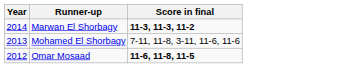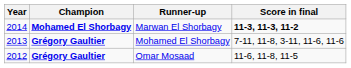 <table class="wikitable" style="font-size: 95%;">
 <tr>
 <th>Year</th>
+<th>Champion</th>
 <th>Runner-up</th>
 <th>Score in final</th>
 </tr>
 <tr>
 <td><a href='#'>2014</a></td>
+<td> <strong><a href='#'>Mohamed El Shorbagy</a></strong></td>
 <td> <a href='#'>Marwan El Shorbagy</a></td>
 <td><strong>11-3, 11-3, 11-2</strong></td>
 </tr>
 <tr>
 <td><a href='#'>2013</a></td>
+<td> <strong><a href='#'>Grégory Gaultier</a></strong></td>
 <td> <a href='#'>Mohamed El Shorbagy</a></td>
 <td>7-11, 11-8, 3-11, 11-6, 11-6</td>
 </tr>
 <tr>
 <td><a href='#'>2012</a></td>
+<td> <strong><a href='#'>Grégory Gaultier</a></strong></td>
 <td> <a href='#'>Omar Mosaad</a></td>
-<td><strong>11-6, 11-8, 11-5</strong></td>
+<td>11-6, 11-8, 11-5</td>
 </tr>
 </table>
